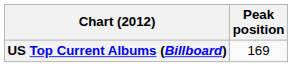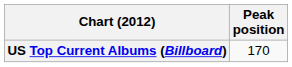 <table class="wikitable plainrowheaders">
 <tr>
 <th scope="col">Chart (2012)</th>
 <th scope="col">Peak<br>position</th>
 </tr>
 <tr>
 <th scope="row">US <a href='#'>Top Current Albums</a> (<em><a href='#'>Billboard</a></em>)</th>
-<td align=center>169</td>
+<td align=center>170</td>
 </tr>
 </table>
